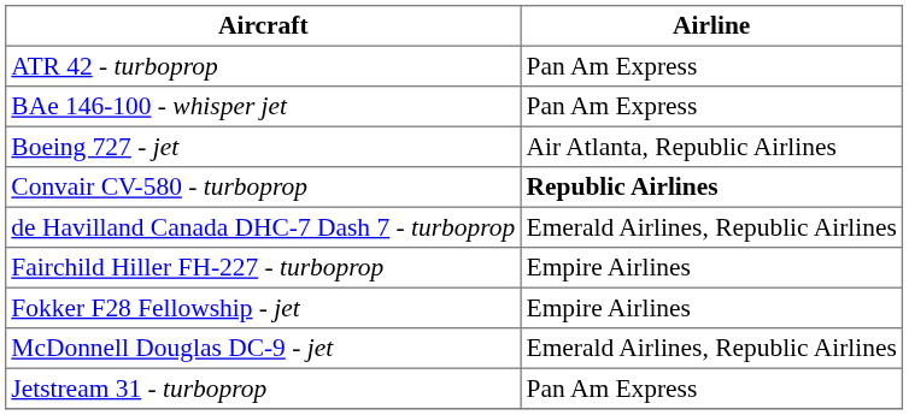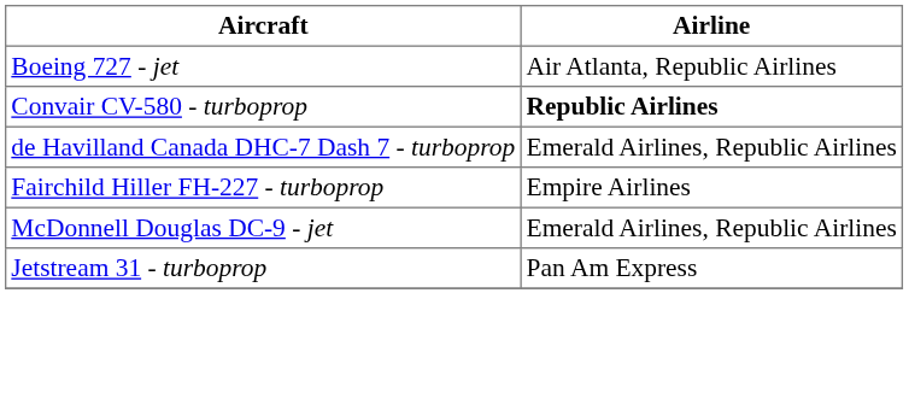 <table class="toccolours sortable" border="1" cellpadding="3" style="border-collapse:collapse;">
 <tr>
 <th>Aircraft</th>
 <th>Airline</th>
-</tr>
-<tr>
-<td><a href='#'>ATR 42</a> - <em>turboprop</em></td>
-<td>Pan Am Express</td>
-</tr>
-<tr>
-<td><a href='#'>BAe 146-100</a> - <em>whisper jet</em></td>
-<td>Pan Am Express</td>
 </tr>
 <tr>
 <td><a href='#'>Boeing 727</a> - <em>jet</em></td>
 <td>Air Atlanta, Republic Airlines</td>
 </tr>
 <tr>
 <td><a href='#'>Convair CV-580</a> - <em>turboprop</em></td>
 <td><strong>Republic Airlines</strong></td>
 </tr>
 <tr>
 <td><a href='#'>de Havilland Canada DHC-7 Dash 7</a> - <em>turboprop</em></td>
 <td>Emerald Airlines, Republic Airlines</td>
 </tr>
 <tr>
 <td><a href='#'>Fairchild Hiller FH-227</a> - <em>turboprop</em></td>
 <td>Empire Airlines</td>
 </tr>
 <tr>
-<td><a href='#'>Fokker F28 Fellowship</a> - <em>jet</em></td>
-<td>Empire Airlines</td>
-</tr>
-<tr>
 <td><a href='#'>McDonnell Douglas DC-9</a> - <em>jet</em></td>
 <td>Emerald Airlines, Republic Airlines</td>
 </tr>
 <tr>
 <td><a href='#'>Jetstream 31</a> - <em>turboprop</em></td>
 <td>Pan Am Express</td>
 </tr>
 <tr>
 </tr>
 </table>
